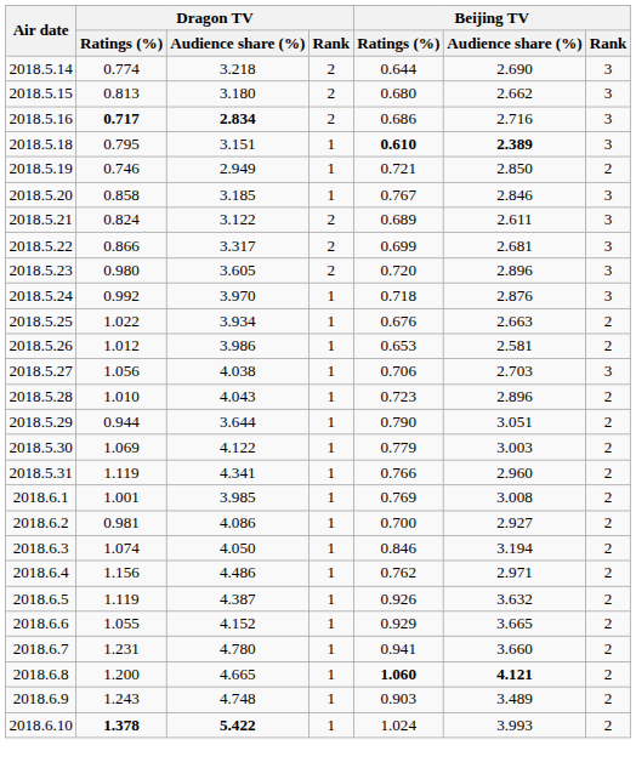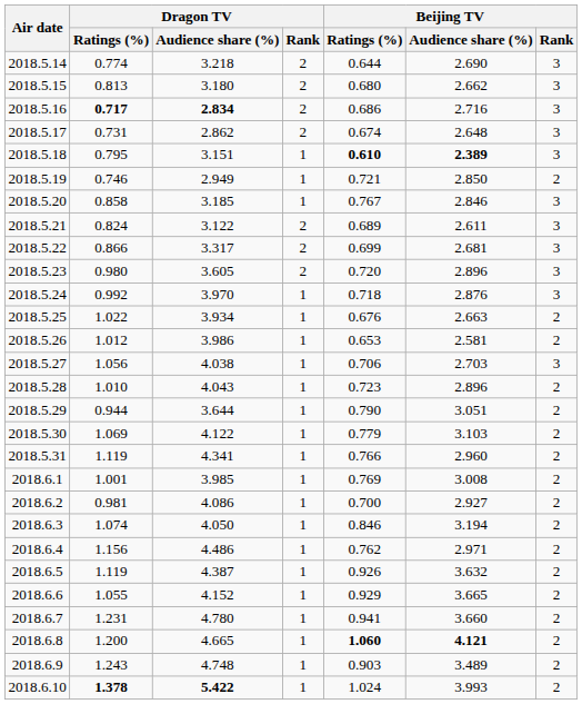 <table class="wikitable sortable mw-collapsible jquery-tablesorter" style="text-align:center">
 <tr>
 <th rowspan="2">Air date</th>
 <th colspan="3" rowspan="1">Dragon TV</th>
 <th colspan="3">Beijing TV</th>
 </tr>
 <tr>
 <th>Ratings (%)</th>
 <th>Audience share (%)</th>
 <th>Rank</th>
 <th>Ratings (%)</th>
 <th>Audience share (%)</th>
 <th>Rank</th>
 </tr>
 <tr>
 <td>2018.5.14</td>
 <td>0.774</td>
 <td>3.218</td>
 <td>2</td>
 <td>0.644</td>
 <td>2.690</td>
 <td>3</td>
 </tr>
 <tr>
 <td>2018.5.15</td>
 <td>0.813</td>
 <td>3.180</td>
 <td>2</td>
 <td>0.680</td>
 <td>2.662</td>
 <td>3</td>
 </tr>
 <tr>
 <td>2018.5.16</td>
 <td><strong><span>0.717</span></strong></td>
 <td><strong><span>2.834</span></strong></td>
 <td>2</td>
 <td>0.686</td>
 <td>2.716</td>
+<td>3</td>
+</tr>
+<tr>
+<td>2018.5.17</td>
+<td>0.731</td>
+<td>2.862</td>
+<td>2</td>
+<td>0.674</td>
+<td>2.648</td>
 <td>3</td>
 </tr>
 <tr>
 <td>2018.5.18</td>
 <td>0.795</td>
 <td>3.151</td>
 <td>1</td>
 <td><strong><span>0.610</span></strong></td>
 <td><strong><span>2.389</span></strong></td>
 <td>3</td>
 </tr>
 <tr>
 <td>2018.5.19</td>
 <td>0.746</td>
 <td>2.949</td>
 <td>1</td>
 <td>0.721</td>
 <td>2.850</td>
 <td>2</td>
 </tr>
 <tr>
 <td>2018.5.20</td>
 <td>0.858</td>
 <td>3.185</td>
 <td>1</td>
 <td>0.767</td>
 <td>2.846</td>
 <td>3</td>
 </tr>
 <tr>
 <td>2018.5.21</td>
 <td>0.824</td>
 <td>3.122</td>
 <td>2</td>
 <td>0.689</td>
 <td>2.611</td>
 <td>3</td>
 </tr>
 <tr>
 <td>2018.5.22</td>
 <td>0.866</td>
 <td>3.317</td>
 <td>2</td>
 <td>0.699</td>
 <td>2.681</td>
 <td>3</td>
 </tr>
 <tr>
 <td>2018.5.23</td>
 <td>0.980</td>
 <td>3.605</td>
 <td>2</td>
 <td>0.720</td>
 <td>2.896</td>
 <td>3</td>
 </tr>
 <tr>
 <td>2018.5.24</td>
 <td>0.992</td>
 <td>3.970</td>
 <td>1</td>
 <td>0.718</td>
 <td>2.876</td>
 <td>3</td>
 </tr>
 <tr>
 <td>2018.5.25</td>
 <td>1.022</td>
 <td>3.934</td>
 <td>1</td>
 <td>0.676</td>
 <td>2.663</td>
 <td>2</td>
 </tr>
 <tr>
 <td>2018.5.26</td>
 <td>1.012</td>
 <td>3.986</td>
 <td>1</td>
 <td>0.653</td>
 <td>2.581</td>
 <td>2</td>
 </tr>
 <tr>
 <td>2018.5.27</td>
 <td>1.056</td>
 <td>4.038</td>
 <td>1</td>
 <td>0.706</td>
 <td>2.703</td>
 <td>3</td>
 </tr>
 <tr>
 <td>2018.5.28</td>
 <td>1.010</td>
 <td>4.043</td>
 <td>1</td>
 <td>0.723</td>
 <td>2.896</td>
 <td>2</td>
 </tr>
 <tr>
 <td>2018.5.29</td>
 <td>0.944</td>
 <td>3.644</td>
 <td>1</td>
 <td>0.790</td>
 <td>3.051</td>
 <td>2</td>
 </tr>
 <tr>
 <td>2018.5.30</td>
 <td>1.069</td>
 <td>4.122</td>
 <td>1</td>
 <td>0.779</td>
-<td>3.003</td>
+<td>3.103</td>
 <td>2</td>
 </tr>
 <tr>
 <td>2018.5.31</td>
 <td>1.119</td>
 <td>4.341</td>
 <td>1</td>
 <td>0.766</td>
 <td>2.960</td>
 <td>2</td>
 </tr>
 <tr>
 <td>2018.6.1</td>
 <td>1.001</td>
 <td>3.985</td>
 <td>1</td>
 <td>0.769</td>
 <td>3.008</td>
 <td>2</td>
 </tr>
 <tr>
 <td>2018.6.2</td>
 <td>0.981</td>
 <td>4.086</td>
 <td>1</td>
 <td>0.700</td>
 <td>2.927</td>
 <td>2</td>
 </tr>
 <tr>
 <td>2018.6.3</td>
 <td>1.074</td>
 <td>4.050</td>
 <td>1</td>
 <td>0.846</td>
 <td>3.194</td>
 <td>2</td>
 </tr>
 <tr>
 <td>2018.6.4</td>
 <td>1.156</td>
 <td>4.486</td>
 <td>1</td>
 <td>0.762</td>
 <td>2.971</td>
 <td>2</td>
 </tr>
 <tr>
 <td>2018.6.5</td>
 <td>1.119</td>
 <td>4.387</td>
 <td>1</td>
 <td>0.926</td>
 <td>3.632</td>
 <td>2</td>
 </tr>
 <tr>
 <td>2018.6.6</td>
 <td>1.055</td>
 <td>4.152</td>
 <td>1</td>
 <td>0.929</td>
 <td>3.665</td>
 <td>2</td>
 </tr>
 <tr>
 <td>2018.6.7</td>
 <td>1.231</td>
 <td>4.780</td>
 <td>1</td>
 <td>0.941</td>
 <td>3.660</td>
 <td>2</td>
 </tr>
 <tr>
 <td>2018.6.8</td>
 <td>1.200</td>
 <td>4.665</td>
 <td>1</td>
 <td><strong><span>1.060</span></strong></td>
 <td><strong><span>4.121</span></strong></td>
 <td>2</td>
 </tr>
 <tr>
 <td>2018.6.9</td>
 <td>1.243</td>
 <td>4.748</td>
 <td>1</td>
 <td>0.903</td>
 <td>3.489</td>
 <td>2</td>
 </tr>
 <tr>
 <td>2018.6.10</td>
 <td><strong><span>1.378</span></strong></td>
 <td><strong><span>5.422</span></strong></td>
 <td>1</td>
 <td>1.024</td>
 <td>3.993</td>
 <td>2</td>
 </tr>
 </table>
